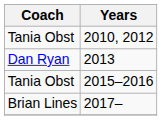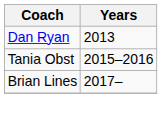 <table class="wikitable collapsible">
 <tr>
 <th>Coach</th>
 <th>Years</th>
-</tr>
-<tr>
-<td>Tania Obst </td>
-<td>2010, 2012</td>
 </tr>
 <tr>
 <td><a href='#'>Dan Ryan</a></td>
 <td>2013</td>
 </tr>
 <tr>
 <td>Tania Obst </td>
 <td>2015–2016</td>
 </tr>
 <tr>
 <td>Brian Lines </td>
 <td>2017–</td>
 </tr>
 <tr>
 </tr>
 </table>
